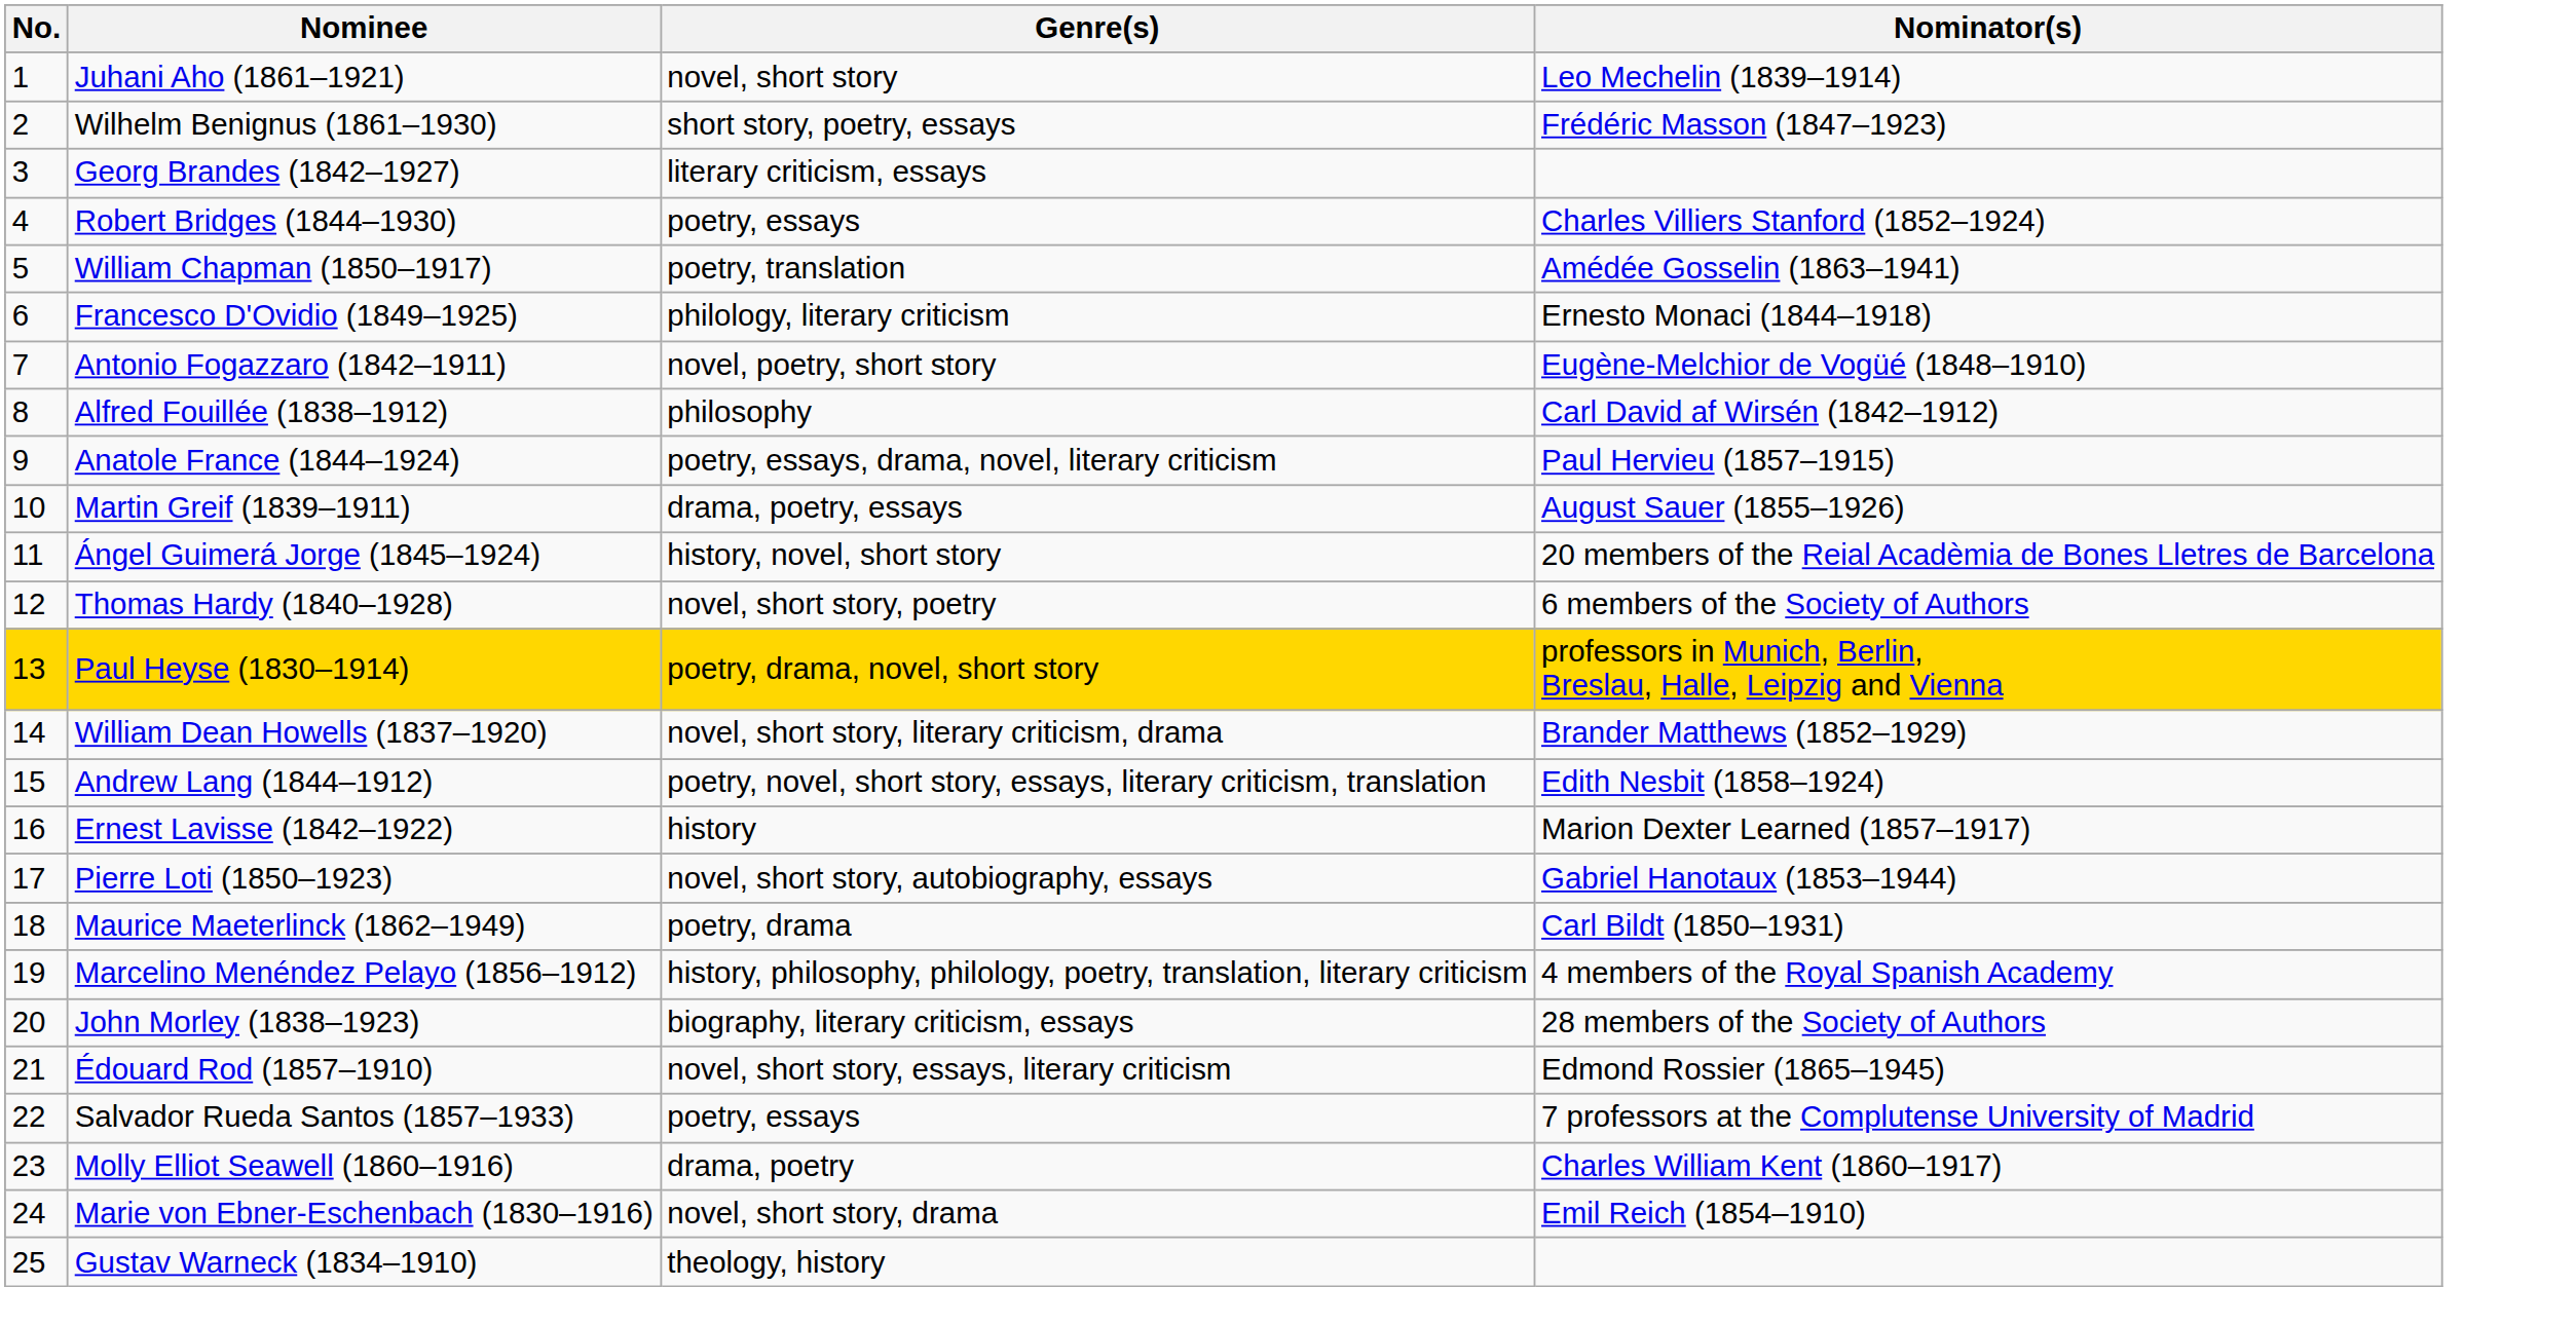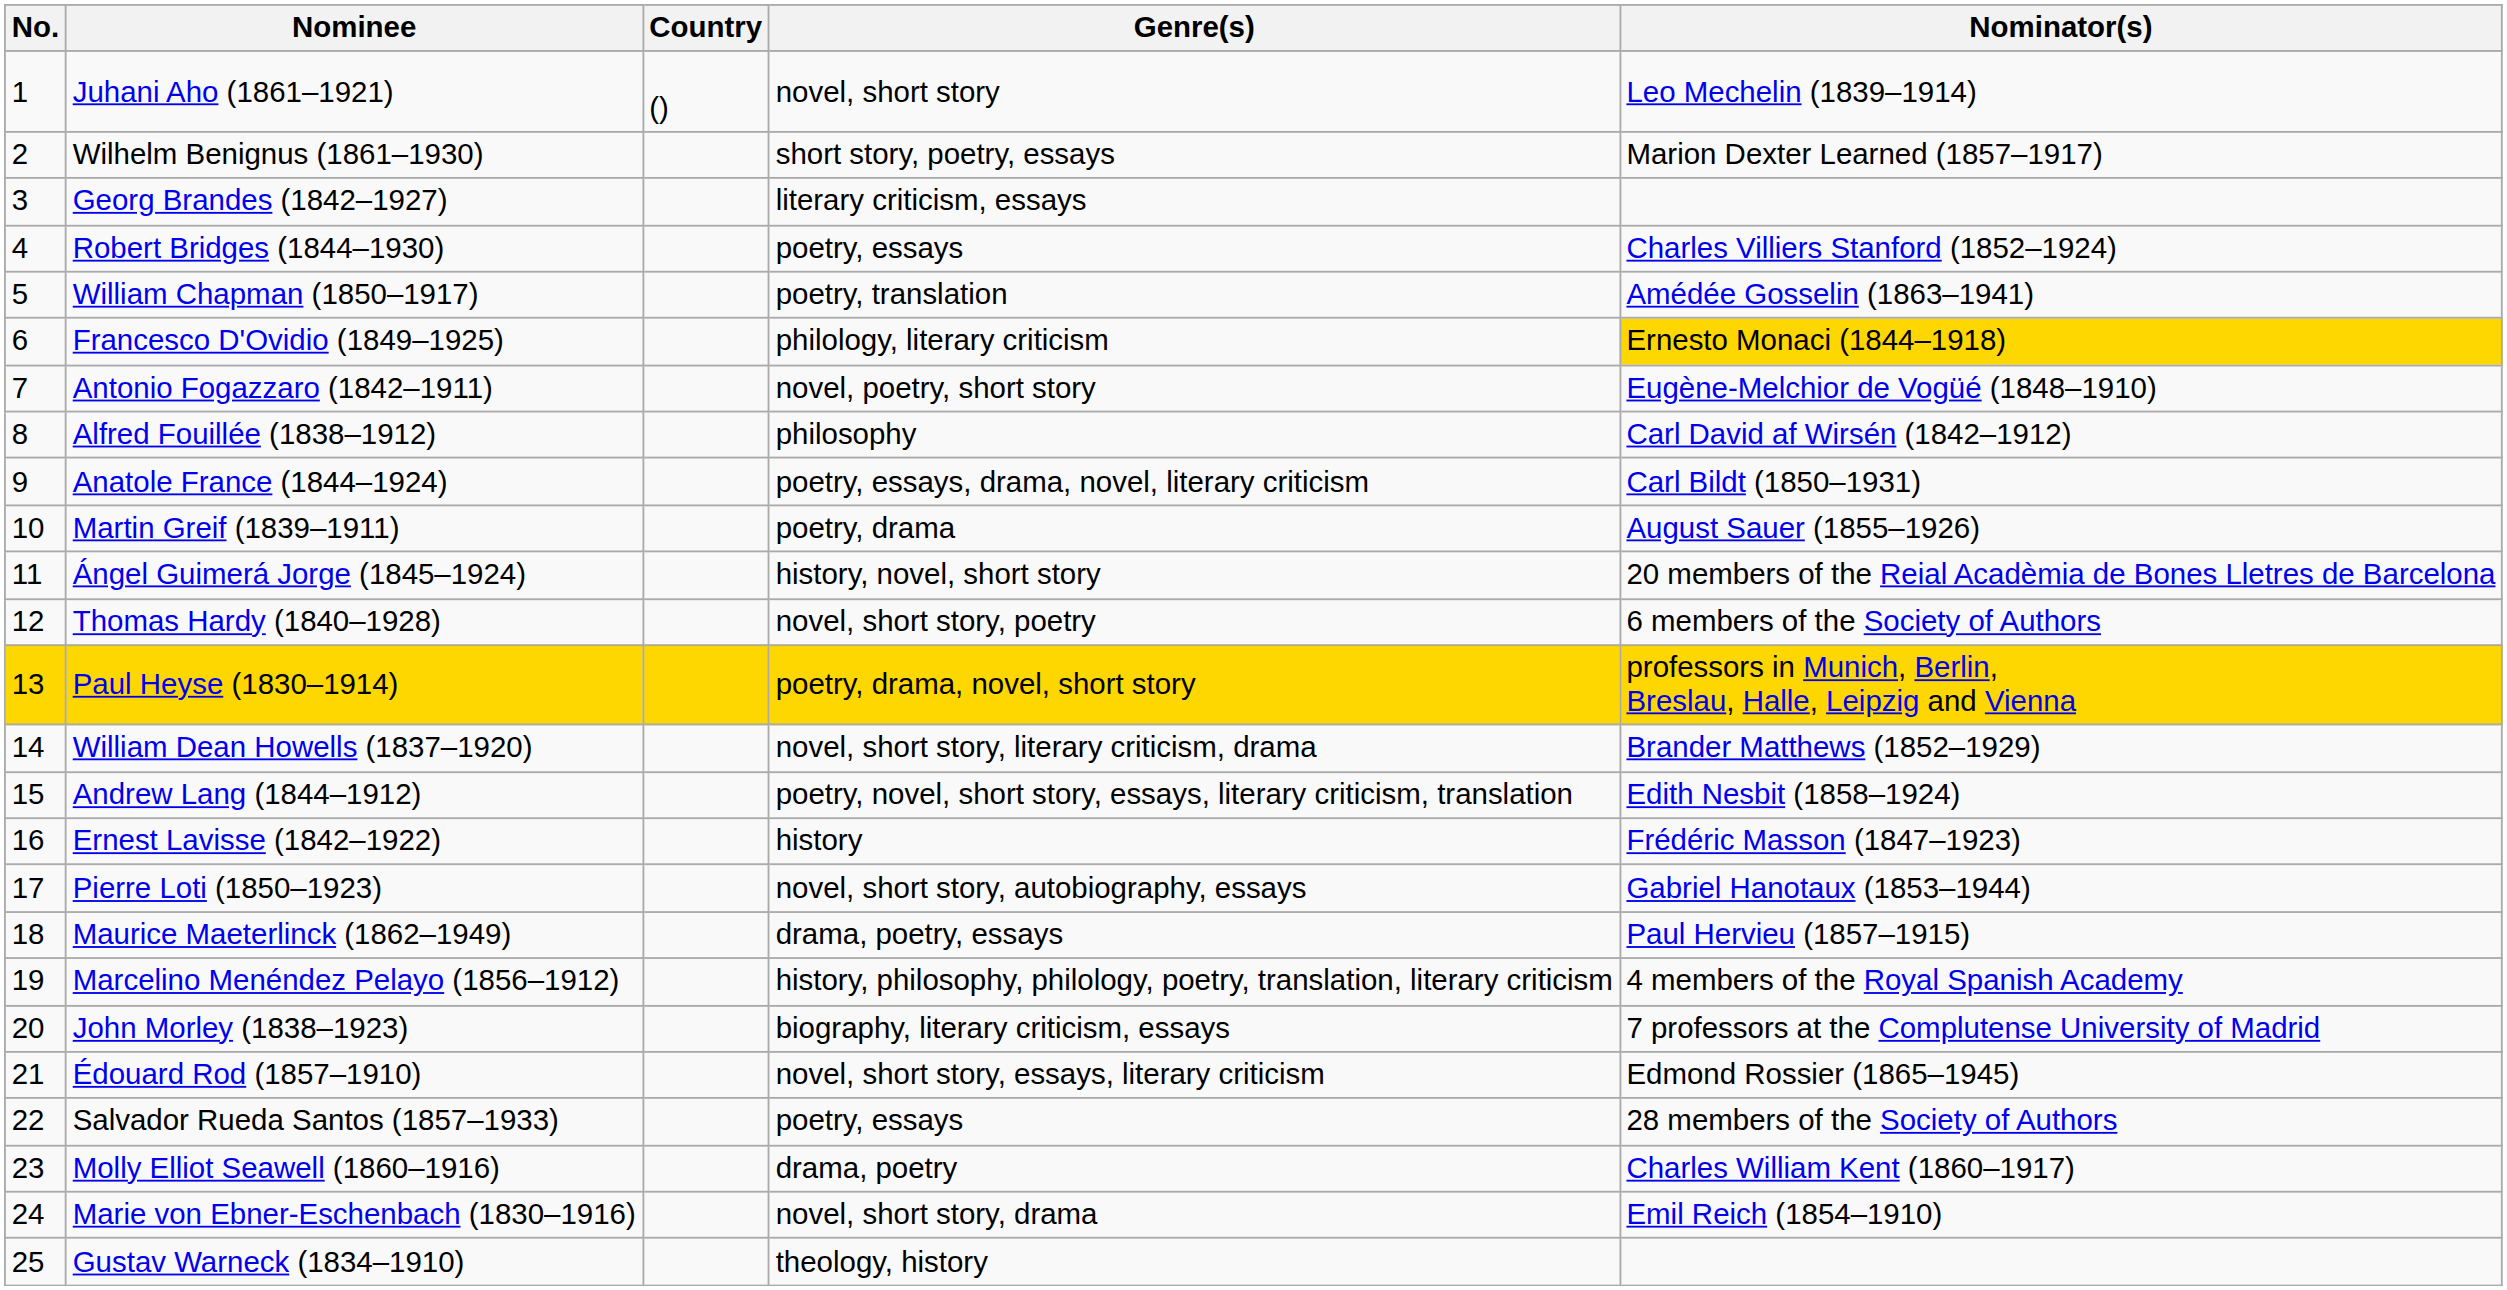 <table class="sortable wikitable mw-collapsible">
 <tr>
 <th scope=col>No.</th>
 <th scope=col>Nominee</th>
+<th scope=col>Country</th>
 <th scope=col>Genre(s)</th>
 <th scope=col>Nominator(s)</th>
 </tr>
 <tr>
 <td>1</td>
 <td><a href='#'>Juhani Aho</a> (1861–1921)</td>
+<td><br>()</td>
 <td>novel, short story</td>
 <td><a href='#'>Leo Mechelin</a> (1839–1914)</td>
 </tr>
 <tr>
 <td>2</td>
 <td>Wilhelm Benignus (1861–1930)</td>
+<td><br></td>
 <td>short story, poetry, essays</td>
-<td><a href='#'>Frédéric Masson</a> (1847–1923)</td>
+<td>Marion Dexter Learned (1857–1917)</td>
 </tr>
 <tr>
 <td>3</td>
 <td><a href='#'>Georg Brandes</a> (1842–1927)</td>
+<td></td>
 <td>literary criticism, essays</td>
 <td></td>
 </tr>
 <tr>
 <td>4</td>
 <td><a href='#'>Robert Bridges</a> (1844–1930)</td>
+<td></td>
 <td>poetry, essays</td>
 <td><a href='#'>Charles Villiers Stanford</a> (1852–1924)</td>
 </tr>
 <tr>
 <td>5</td>
 <td><a href='#'>William Chapman</a> (1850–1917)</td>
+<td></td>
 <td>poetry, translation</td>
 <td><a href='#'>Amédée Gosselin</a> (1863–1941)</td>
 </tr>
 <tr>
 <td>6</td>
 <td><a href='#'>Francesco D'Ovidio</a> (1849–1925)</td>
+<td></td>
 <td>philology, literary criticism</td>
-<td>Ernesto Monaci (1844–1918)</td>
+<td style="background: gold;">Ernesto Monaci (1844–1918)</td>
 </tr>
 <tr>
 <td>7</td>
 <td><a href='#'>Antonio Fogazzaro</a> (1842–1911)</td>
+<td></td>
 <td>novel, poetry, short story</td>
 <td><a href='#'>Eugène-Melchior de Vogüé</a> (1848–1910)</td>
 </tr>
 <tr>
 <td>8</td>
 <td><a href='#'>Alfred Fouillée</a> (1838–1912)</td>
+<td></td>
 <td>philosophy</td>
 <td><a href='#'>Carl David af Wirsén</a> (1842–1912)</td>
 </tr>
 <tr>
 <td>9</td>
 <td><a href='#'>Anatole France</a> (1844–1924)</td>
+<td></td>
 <td>poetry, essays, drama, novel, literary criticism</td>
-<td><a href='#'>Paul Hervieu</a> (1857–1915)</td>
+<td><a href='#'>Carl Bildt</a> (1850–1931)</td>
 </tr>
 <tr>
 <td>10</td>
 <td><a href='#'>Martin Greif</a> (1839–1911)</td>
-<td>drama, poetry, essays</td>
+<td></td>
+<td>poetry, drama</td>
 <td><a href='#'>August Sauer</a> (1855–1926)</td>
 </tr>
 <tr>
 <td>11</td>
 <td><a href='#'>Ángel Guimerá Jorge</a> (1845–1924)</td>
+<td></td>
 <td>history, novel, short story</td>
 <td>20 members of the <a href='#'>Reial Acadèmia de Bones Lletres de Barcelona</a></td>
 </tr>
 <tr>
 <td>12</td>
 <td><a href='#'>Thomas Hardy</a> (1840–1928)</td>
+<td></td>
 <td>novel, short story, poetry</td>
 <td>6 members of the <a href='#'>Society of Authors</a></td>
 </tr>
 <tr>
 <td style="background:gold;white-space:nowrap">13</td>
 <td style="background:gold;white-space:nowrap"><a href='#'>Paul Heyse</a> (1830–1914)</td>
+<td style="background:gold;white-space:nowrap"></td>
 <td style="background:gold;white-space:nowrap">poetry, drama, novel, short story</td>
 <td style="background:gold;white-space:nowrap">professors in <a href='#'>Munich</a>, <a href='#'>Berlin</a>, <br><a href='#'>Breslau</a>, <a href='#'>Halle</a>, <a href='#'>Leipzig</a> and <a href='#'>Vienna</a></td>
 </tr>
 <tr>
 <td>14</td>
 <td><a href='#'>William Dean Howells</a> (1837–1920)</td>
+<td></td>
 <td>novel, short story, literary criticism, drama</td>
 <td><a href='#'>Brander Matthews</a> (1852–1929)</td>
 </tr>
 <tr>
 <td>15</td>
 <td><a href='#'>Andrew Lang</a> (1844–1912)</td>
+<td></td>
 <td>poetry, novel, short story, essays, literary criticism, translation</td>
 <td><a href='#'>Edith Nesbit</a> (1858–1924)</td>
 </tr>
 <tr>
 <td>16</td>
 <td><a href='#'>Ernest Lavisse</a> (1842–1922)</td>
+<td></td>
 <td>history</td>
-<td>Marion Dexter Learned (1857–1917)</td>
+<td><a href='#'>Frédéric Masson</a> (1847–1923)</td>
 </tr>
 <tr>
 <td>17</td>
 <td><a href='#'>Pierre Loti</a> (1850–1923)</td>
+<td></td>
 <td>novel, short story, autobiography, essays</td>
 <td><a href='#'>Gabriel Hanotaux</a> (1853–1944)</td>
 </tr>
 <tr>
 <td>18</td>
 <td><a href='#'>Maurice Maeterlinck</a> (1862–1949)</td>
-<td>poetry, drama</td>
-<td><a href='#'>Carl Bildt</a> (1850–1931)</td>
+<td></td>
+<td>drama, poetry, essays</td>
+<td><a href='#'>Paul Hervieu</a> (1857–1915)</td>
 </tr>
 <tr>
 <td>19</td>
 <td><a href='#'>Marcelino Menéndez Pelayo</a> (1856–1912)</td>
+<td></td>
 <td>history, philosophy, philology, poetry, translation, literary criticism</td>
 <td>4 members of the <a href='#'>Royal Spanish Academy</a></td>
 </tr>
 <tr>
 <td>20</td>
 <td><a href='#'>John Morley</a> (1838–1923)</td>
+<td></td>
 <td>biography, literary criticism, essays</td>
-<td>28 members of the <a href='#'>Society of Authors</a></td>
+<td>7 professors at the <a href='#'>Complutense University of Madrid</a></td>
 </tr>
 <tr>
 <td>21</td>
 <td><a href='#'>Édouard Rod</a> (1857–1910)</td>
+<td><br></td>
 <td>novel, short story, essays, literary criticism</td>
 <td>Edmond Rossier (1865–1945)</td>
 </tr>
 <tr>
 <td>22</td>
 <td>Salvador Rueda Santos (1857–1933)</td>
+<td></td>
 <td>poetry, essays</td>
-<td>7 professors at the <a href='#'>Complutense University of Madrid</a></td>
+<td>28 members of the <a href='#'>Society of Authors</a></td>
 </tr>
 <tr>
 <td>23</td>
 <td><a href='#'>Molly Elliot Seawell</a> (1860–1916)</td>
+<td></td>
 <td>drama, poetry</td>
 <td><a href='#'>Charles William Kent</a> (1860–1917)</td>
 </tr>
 <tr>
 <td>24</td>
 <td><a href='#'>Marie von Ebner-Eschenbach</a> (1830–1916)</td>
+<td></td>
 <td>novel, short story, drama</td>
 <td><a href='#'>Emil Reich</a> (1854–1910)</td>
 </tr>
 <tr>
 <td>25</td>
 <td><a href='#'>Gustav Warneck</a> (1834–1910)</td>
+<td></td>
 <td>theology, history</td>
 <td></td>
 </tr>
 </table>
